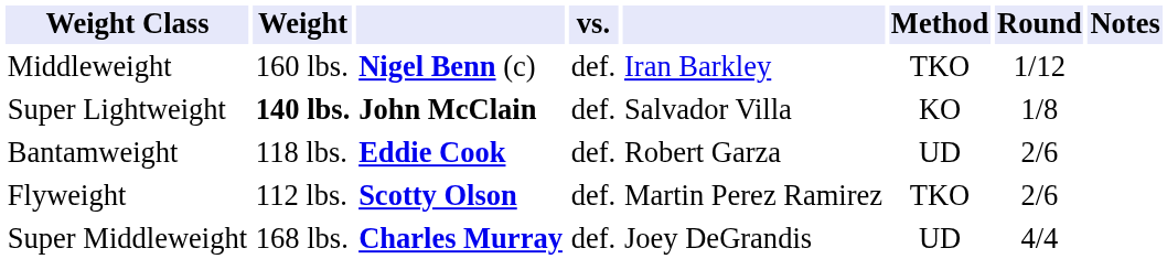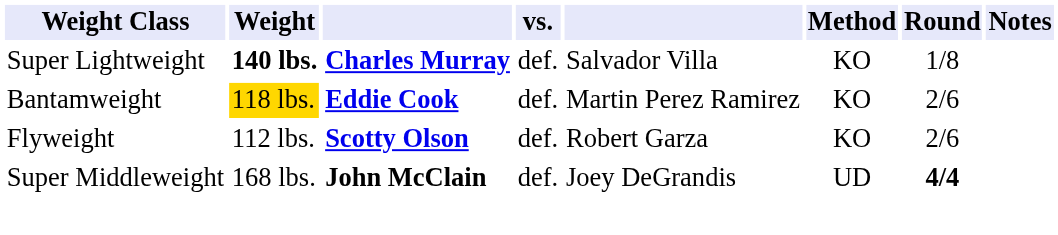 <table class="toccolours" style="font-size: 85%;">
 <tr>
 <th style="background:#e6e8fa; color:#000; text-align:center;">Weight Class</th>
 <th style="background:#e6e8fa; color:#000; text-align:center;">Weight</th>
 <th style="background:#e6e8fa; color:#000; text-align:center;"></th>
 <th style="background:#e6e8fa; color:#000; text-align:center;">vs.</th>
 <th style="background:#e6e8fa; color:#000; text-align:center;"></th>
 <th style="background:#e6e8fa; color:#000; text-align:center;">Method</th>
 <th style="background:#e6e8fa; color:#000; text-align:center;">Round</th>
 <th style="background:#e6e8fa; color:#000; text-align:center;">Notes</th>
 </tr>
 <tr>
-<td>Middleweight</td>
-<td>160 lbs.</td>
-<td><strong><a href='#'>Nigel Benn</a></strong> (c)</td>
-<td>def.</td>
-<td><a href='#'>Iran Barkley</a></td>
-<td align=center>TKO</td>
-<td align=center>1/12</td>
-<td></td>
-</tr>
-<tr>
 <td>Super Lightweight</td>
 <td><strong>140 lbs.</strong></td>
-<td><strong>John McClain</strong></td>
+<td><strong><a href='#'>Charles Murray</a></strong></td>
 <td>def.</td>
 <td>Salvador Villa</td>
 <td align=center>KO</td>
 <td align=center>1/8</td>
 </tr>
 <tr>
 <td>Bantamweight</td>
-<td>118 lbs.</td>
+<td style="background: gold;">118 lbs.</td>
 <td><strong><a href='#'>Eddie Cook</a></strong></td>
 <td>def.</td>
-<td>Robert Garza</td>
-<td align=center>UD</td>
+<td>Martin Perez Ramirez</td>
+<td align=center>KO</td>
 <td align=center>2/6</td>
 </tr>
 <tr>
 <td>Flyweight</td>
 <td>112 lbs.</td>
 <td><strong><a href='#'>Scotty Olson</a></strong></td>
 <td>def.</td>
-<td>Martin Perez Ramirez</td>
-<td align=center>TKO</td>
+<td>Robert Garza</td>
+<td align=center>KO</td>
 <td align=center>2/6</td>
 </tr>
 <tr>
 <td>Super Middleweight</td>
 <td>168 lbs.</td>
-<td><strong><a href='#'>Charles Murray</a></strong></td>
+<td><strong>John McClain</strong></td>
 <td>def.</td>
 <td>Joey DeGrandis</td>
 <td align=center>UD</td>
-<td align=center>4/4</td>
+<td align=center><strong>4/4</strong></td>
 </tr>
 </table>
